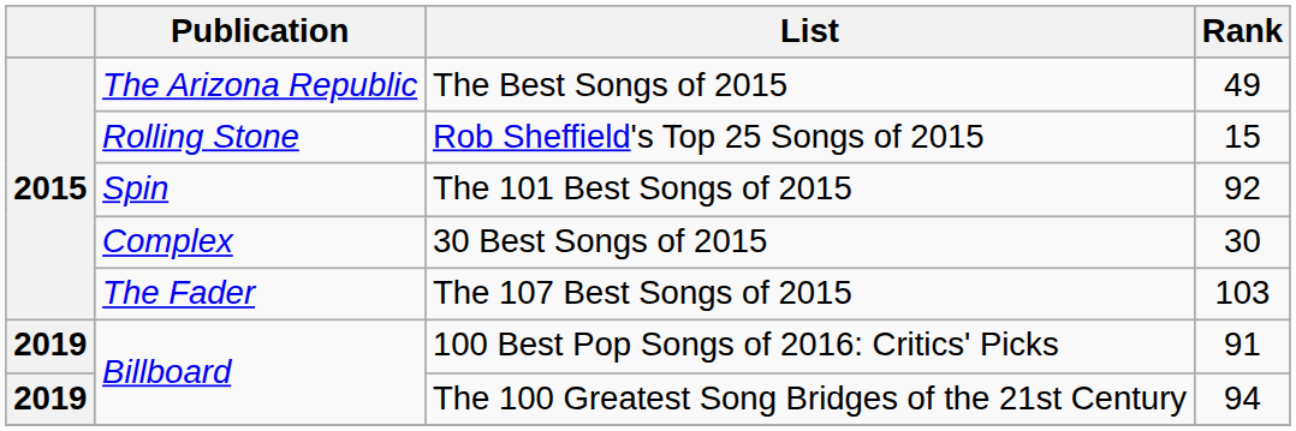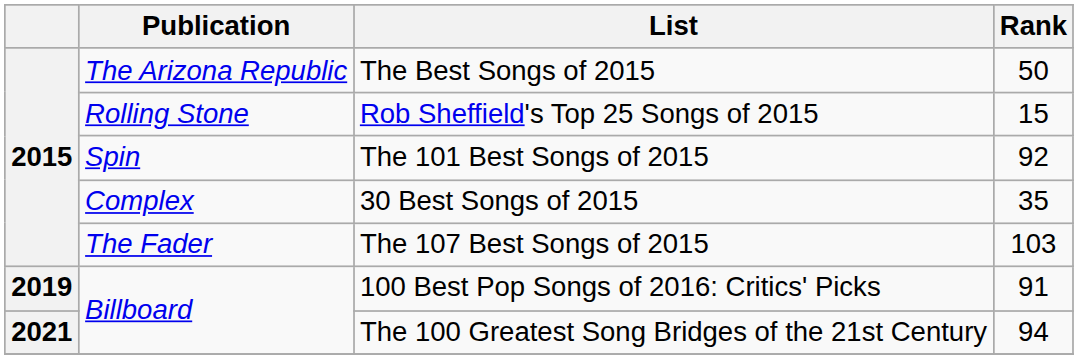 <table class="wikitable unsortable plainrowheaders">
 <tr>
 <th></th>
 <th>Publication</th>
 <th>List</th>
 <th>Rank</th>
 </tr>
 <tr>
 <th scope="row" rowspan="5">2015</th>
 <td><em><a href='#'>The Arizona Republic</a></em></td>
 <td>The Best Songs of 2015</td>
-<td style="text-align:center;">49</td>
+<td style="text-align:center;">50</td>
 </tr>
 <tr>
 <td><em><a href='#'>Rolling Stone</a></em></td>
 <td><a href='#'>Rob Sheffield</a>'s Top 25 Songs of 2015</td>
 <td style="text-align:center;">15</td>
 </tr>
 <tr>
 <td><em><a href='#'>Spin</a></em></td>
 <td>The 101 Best Songs of 2015</td>
 <td style="text-align:center;">92</td>
 </tr>
 <tr>
 <td><em><a href='#'>Complex</a></em></td>
 <td>30 Best Songs of 2015</td>
-<td style="text-align:center;">30</td>
+<td style="text-align:center;">35</td>
 </tr>
 <tr>
 <td><em><a href='#'>The Fader</a></em></td>
 <td>The 107 Best Songs of 2015</td>
 <td style="text-align:center;">103</td>
 </tr>
 <tr>
 <th scope="row" rowspan="1">2019</th>
 <td rowspan="2"><a href='#'><em>Billboard</em></a></td>
 <td>100 Best Pop Songs of 2016: Critics' Picks</td>
 <td style="text-align:center;">91</td>
 </tr>
 <tr>
-<th scope="row" rowspan="1">2019</th>
+<th scope="row" rowspan="1">2021</th>
 <td>The 100 Greatest Song Bridges of the 21st Century</td>
 <td style="text-align:center;">94</td>
 </tr>
 <tr>
 </tr>
 </table>
